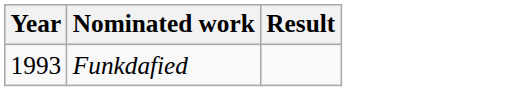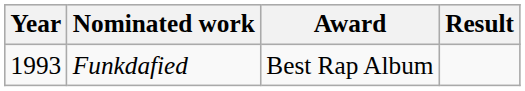 <table class="wikitable">
 <tr>
 <th>Year</th>
 <th>Nominated work</th>
+<th>Award</th>
 <th>Result</th>
 </tr>
 <tr>
 <td align=center>1993</td>
 <td><em>Funkdafied</em></td>
+<td>Best Rap Album</td>
 <td></td>
 </tr>
 </table>
